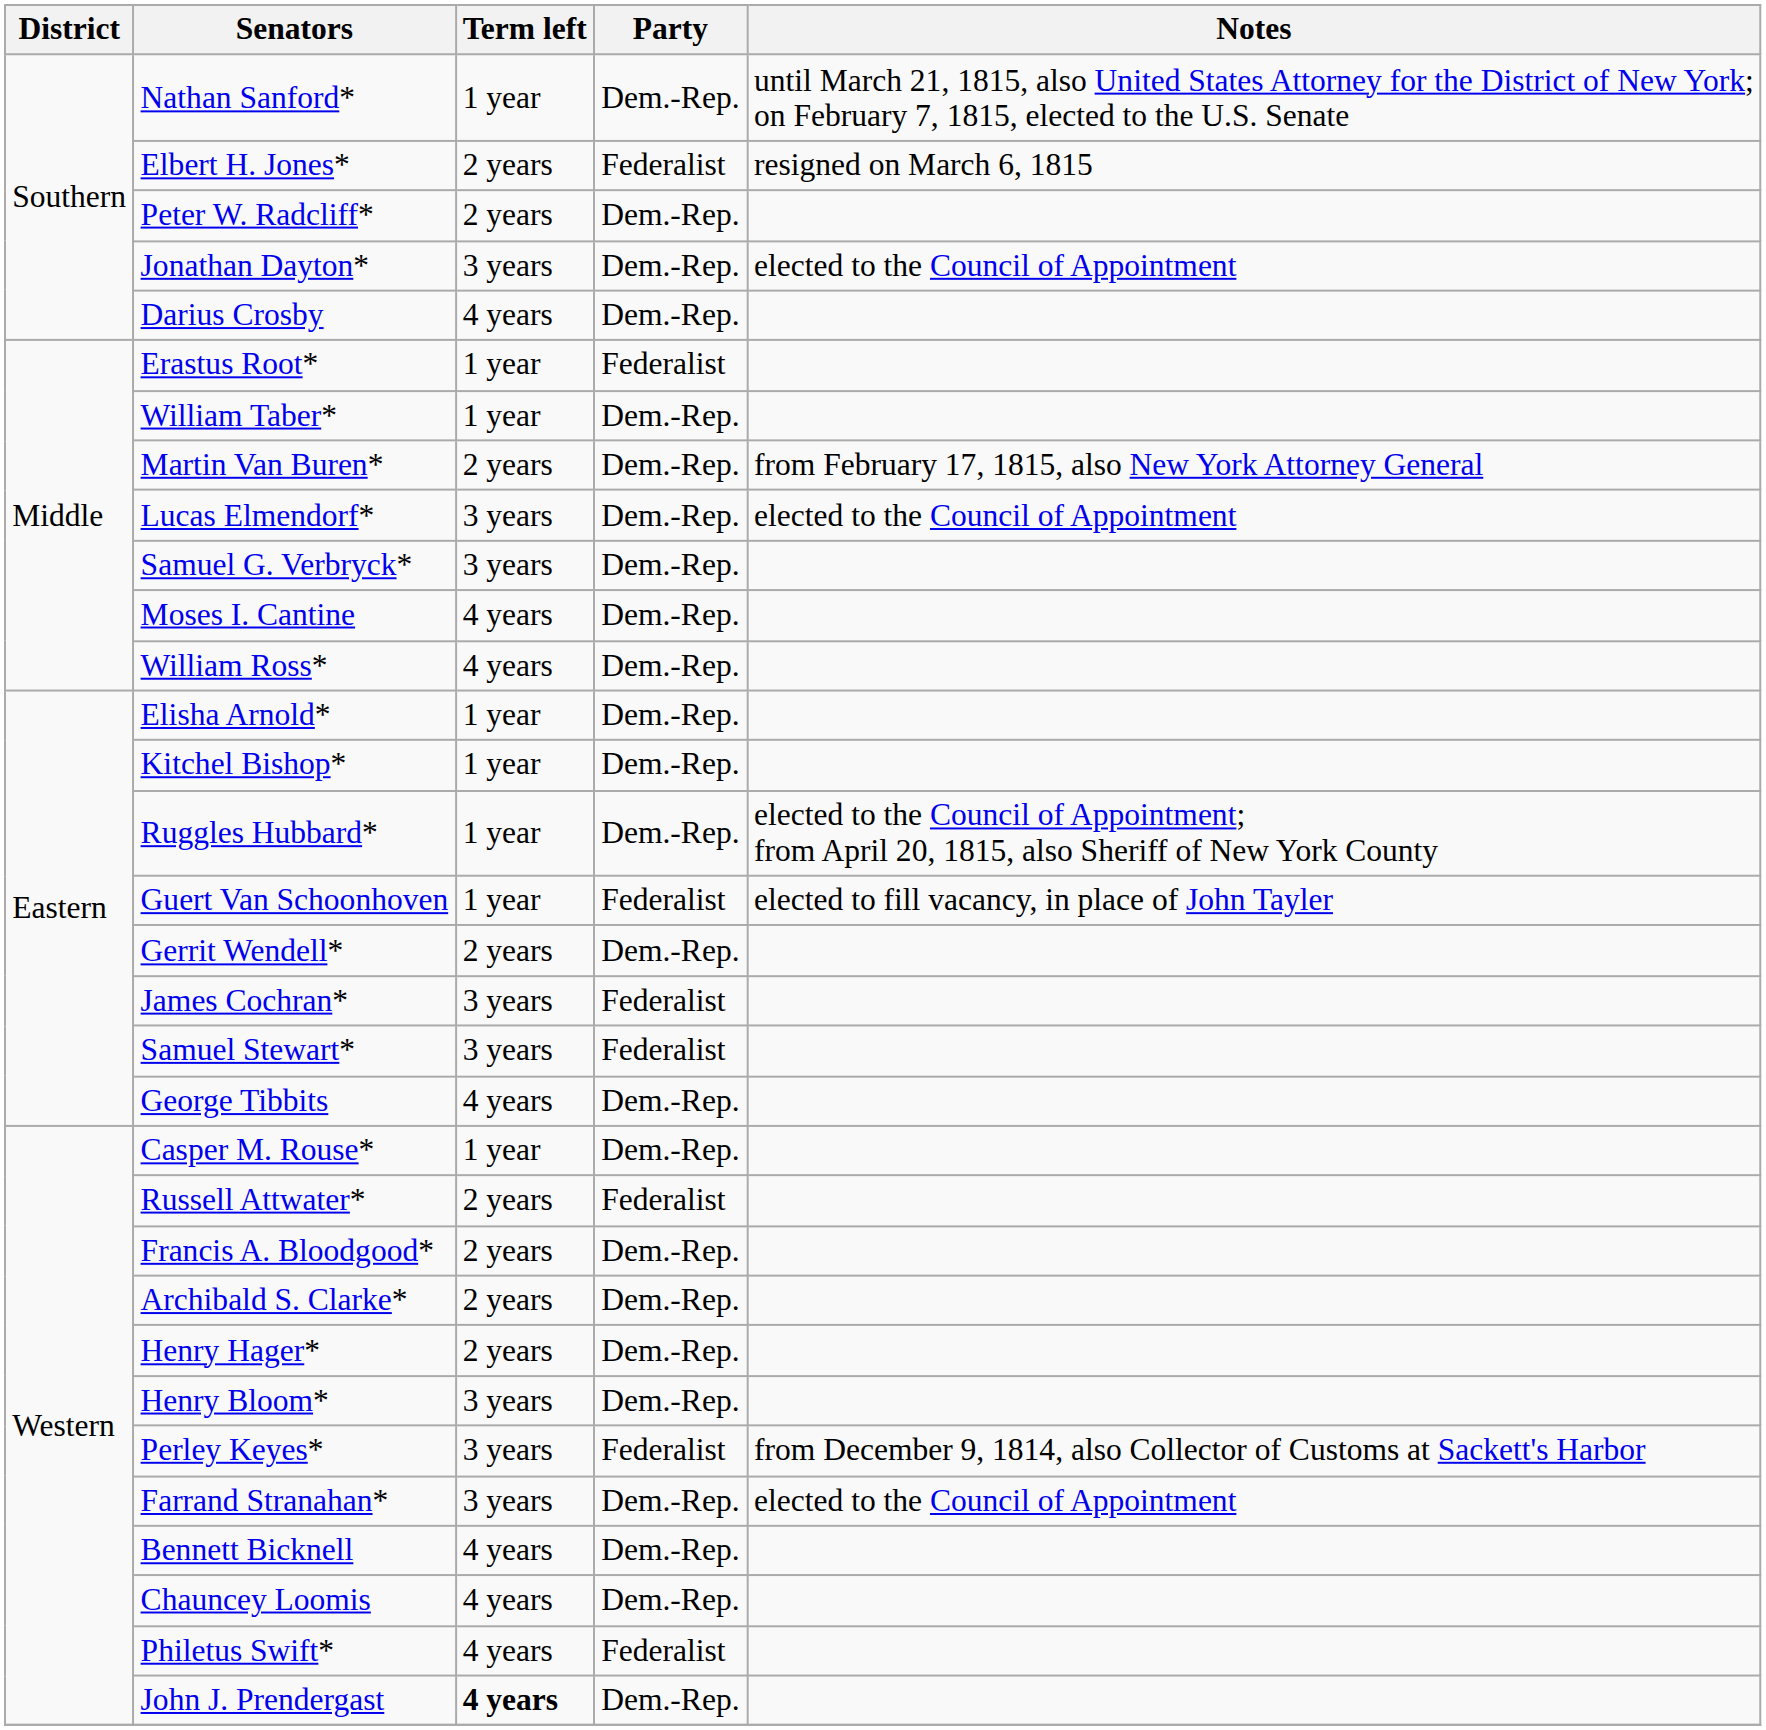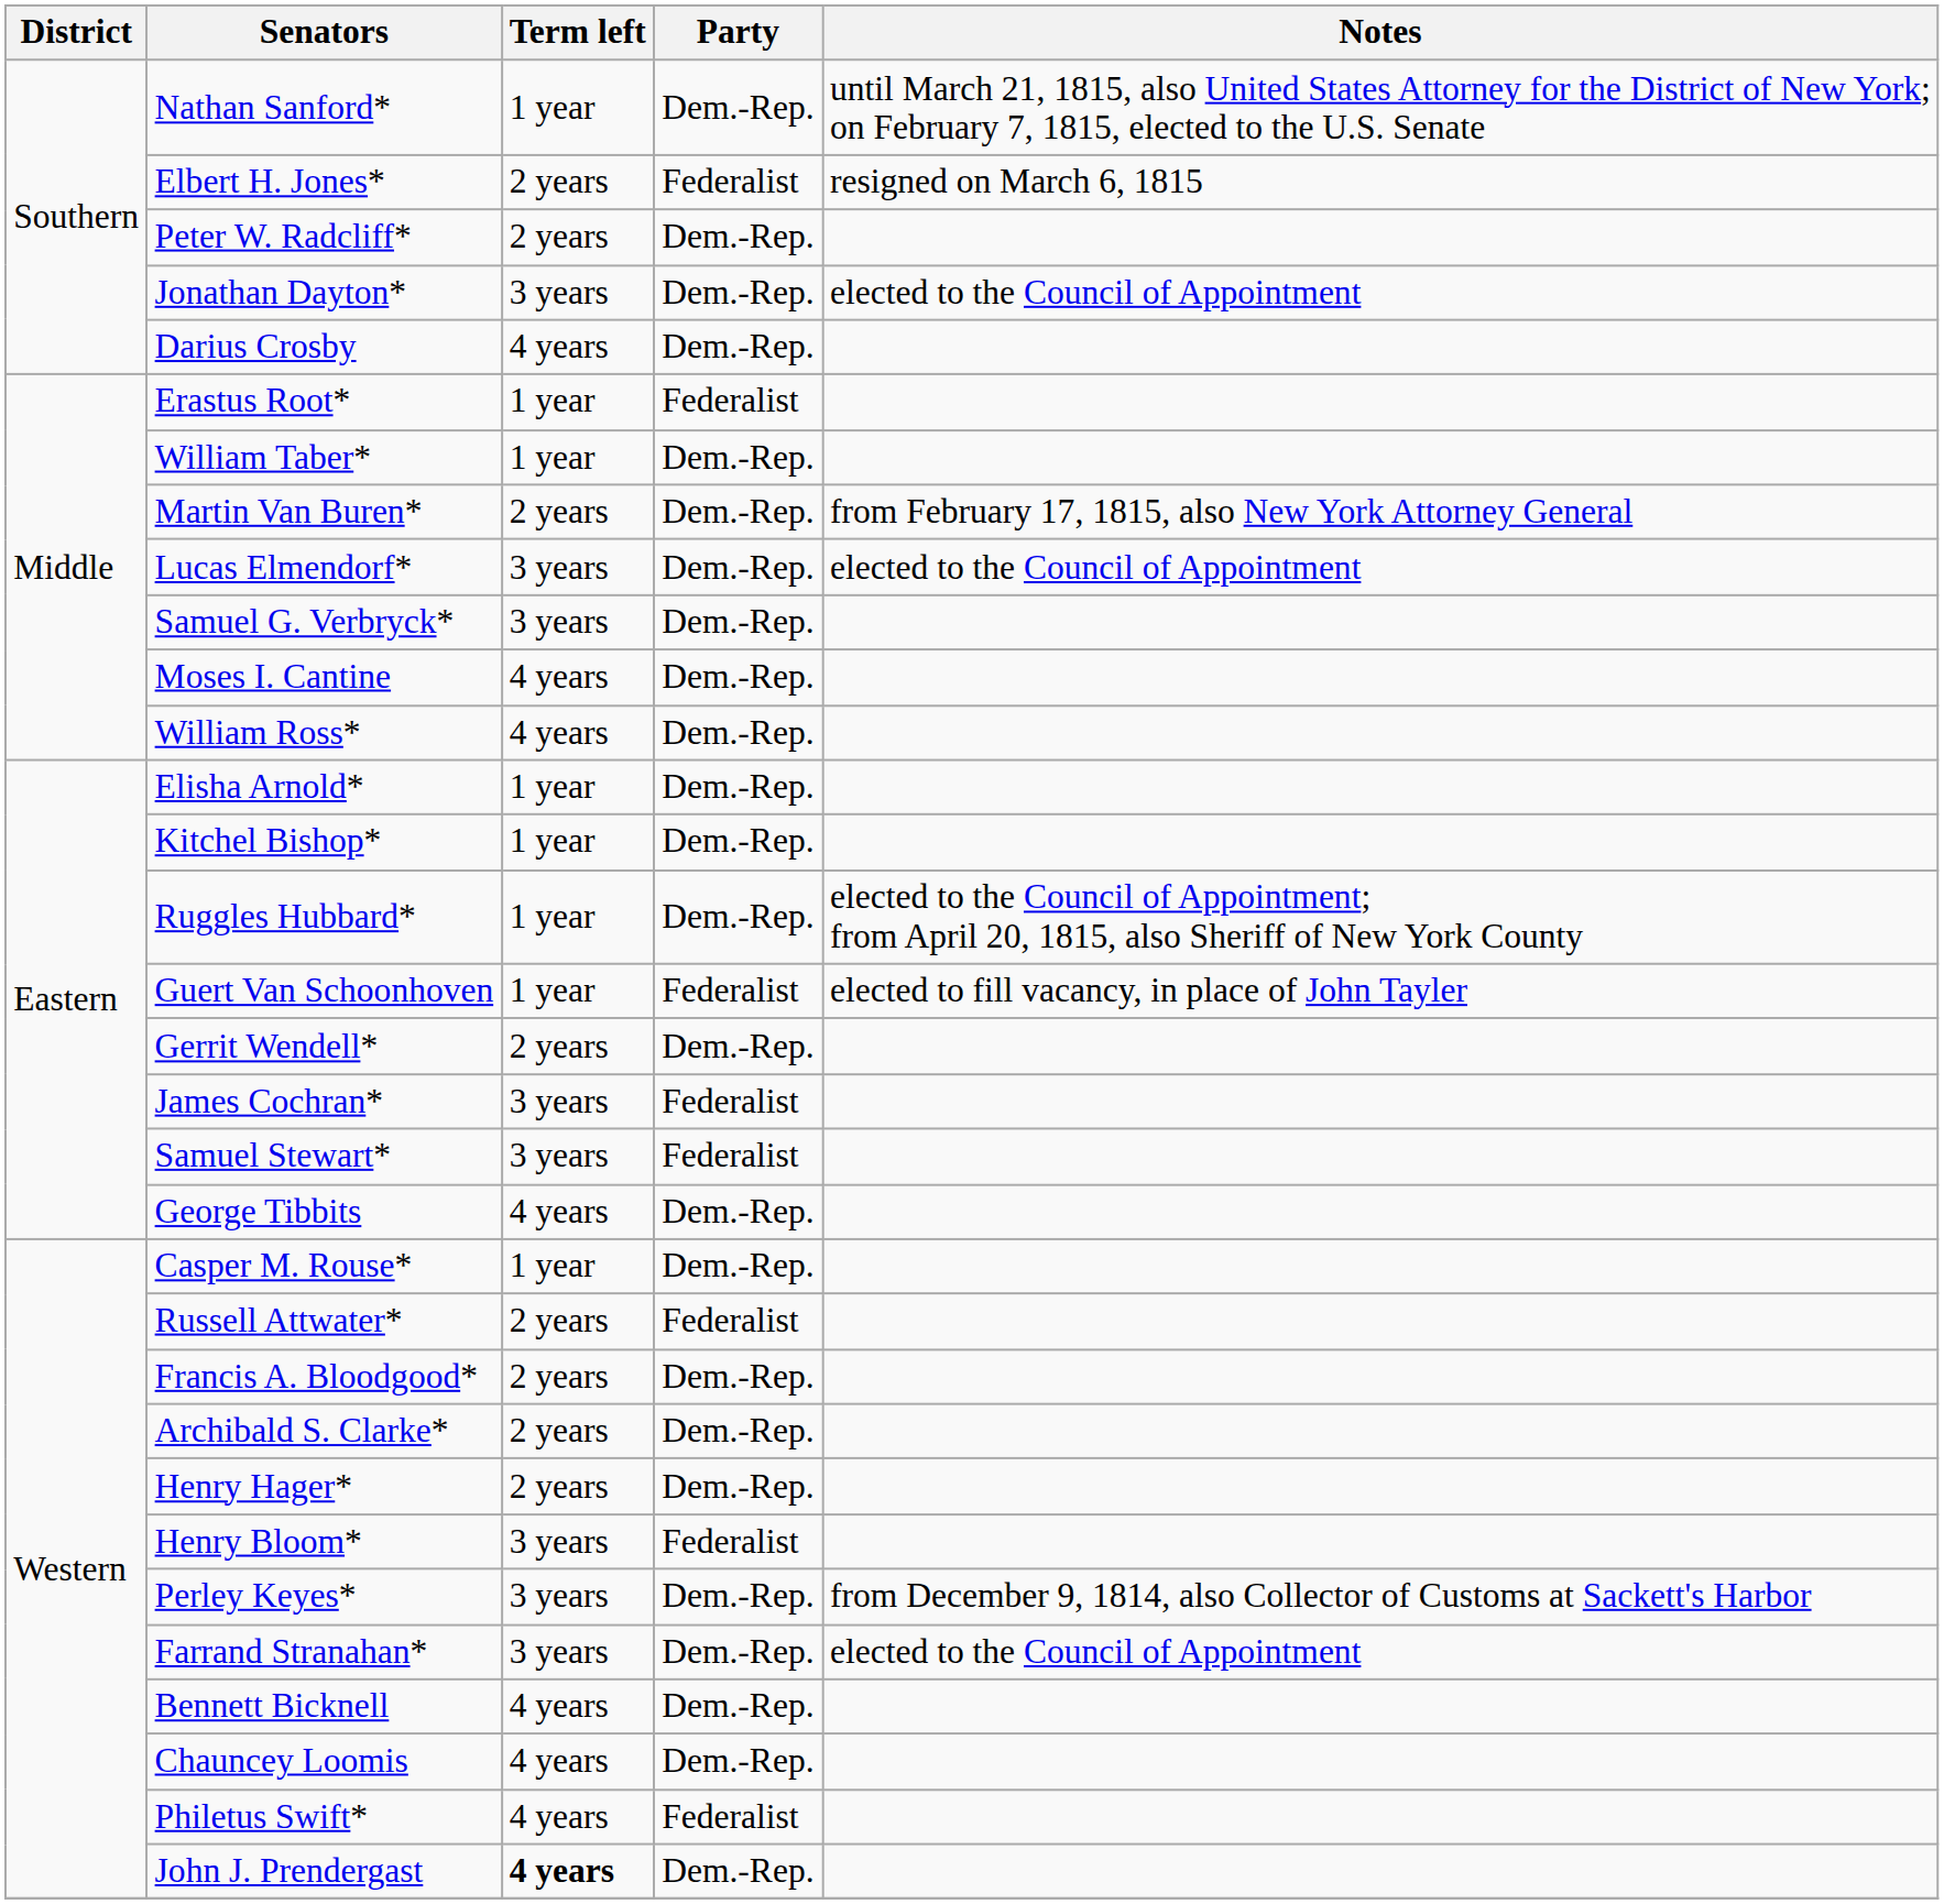 <table class=wikitable>
 <tr>
 <th>District</th>
 <th>Senators</th>
 <th>Term left</th>
 <th>Party</th>
 <th>Notes</th>
 </tr>
 <tr>
 <td rowspan="5">Southern</td>
 <td><a href='#'>Nathan Sanford</a>*</td>
 <td>1 year</td>
 <td>Dem.-Rep.</td>
 <td>until March 21, 1815, also <a href='#'>United States Attorney for the District of New York</a>; <br>on February 7, 1815, elected to the U.S. Senate</td>
 </tr>
 <tr>
 <td><a href='#'>Elbert H. Jones</a>*</td>
 <td>2 years</td>
 <td>Federalist</td>
 <td>resigned on March 6, 1815</td>
 </tr>
 <tr>
 <td><a href='#'>Peter W. Radcliff</a>*</td>
 <td>2 years</td>
 <td>Dem.-Rep.</td>
 <td></td>
 </tr>
 <tr>
 <td><a href='#'>Jonathan Dayton</a>*</td>
 <td>3 years</td>
 <td>Dem.-Rep.</td>
 <td>elected to the <a href='#'>Council of Appointment</a></td>
 </tr>
 <tr>
 <td><a href='#'>Darius Crosby</a></td>
 <td>4 years</td>
 <td>Dem.-Rep.</td>
 <td></td>
 </tr>
 <tr>
 <td rowspan="7">Middle</td>
 <td><a href='#'>Erastus Root</a>*</td>
 <td>1 year</td>
 <td>Federalist</td>
 <td></td>
 </tr>
 <tr>
 <td><a href='#'>William Taber</a>*</td>
 <td>1 year</td>
 <td>Dem.-Rep.</td>
 <td></td>
 </tr>
 <tr>
 <td><a href='#'>Martin Van Buren</a>*</td>
 <td>2 years</td>
 <td>Dem.-Rep.</td>
 <td>from February 17, 1815, also <a href='#'>New York Attorney General</a></td>
 </tr>
 <tr>
 <td><a href='#'>Lucas Elmendorf</a>*</td>
 <td>3 years</td>
 <td>Dem.-Rep.</td>
 <td>elected to the <a href='#'>Council of Appointment</a></td>
 </tr>
 <tr>
 <td><a href='#'>Samuel G. Verbryck</a>*</td>
 <td>3 years</td>
 <td>Dem.-Rep.</td>
 <td></td>
 </tr>
 <tr>
 <td><a href='#'>Moses I. Cantine</a></td>
 <td>4 years</td>
 <td>Dem.-Rep.</td>
 <td></td>
 </tr>
 <tr>
 <td><a href='#'>William Ross</a>*</td>
 <td>4 years</td>
 <td>Dem.-Rep.</td>
 <td></td>
 </tr>
 <tr>
 <td rowspan="8">Eastern</td>
 <td><a href='#'>Elisha Arnold</a>*</td>
 <td>1 year</td>
 <td>Dem.-Rep.</td>
 <td></td>
 </tr>
 <tr>
 <td><a href='#'>Kitchel Bishop</a>*</td>
 <td>1 year</td>
 <td>Dem.-Rep.</td>
 <td></td>
 </tr>
 <tr>
 <td><a href='#'>Ruggles Hubbard</a>*</td>
 <td>1 year</td>
 <td>Dem.-Rep.</td>
 <td>elected to the <a href='#'>Council of Appointment</a>; <br>from April 20, 1815, also Sheriff of New York County</td>
 </tr>
 <tr>
 <td><a href='#'>Guert Van Schoonhoven</a></td>
 <td>1 year</td>
 <td>Federalist</td>
 <td>elected to fill vacancy, in place of <a href='#'>John Tayler</a></td>
 </tr>
 <tr>
 <td><a href='#'>Gerrit Wendell</a>*</td>
 <td>2 years</td>
 <td>Dem.-Rep.</td>
 <td></td>
 </tr>
 <tr>
 <td><a href='#'>James Cochran</a>*</td>
 <td>3 years</td>
 <td>Federalist</td>
 <td></td>
 </tr>
 <tr>
 <td><a href='#'>Samuel Stewart</a>*</td>
 <td>3 years</td>
 <td>Federalist</td>
 <td></td>
 </tr>
 <tr>
 <td><a href='#'>George Tibbits</a></td>
 <td>4 years</td>
 <td>Dem.-Rep.</td>
 <td></td>
 </tr>
 <tr>
 <td rowspan="12">Western</td>
 <td><a href='#'>Casper M. Rouse</a>*</td>
 <td>1 year</td>
 <td>Dem.-Rep.</td>
 <td></td>
 </tr>
 <tr>
 <td><a href='#'>Russell Attwater</a>*</td>
 <td>2 years</td>
 <td>Federalist</td>
 <td></td>
 </tr>
 <tr>
 <td><a href='#'>Francis A. Bloodgood</a>*</td>
 <td>2 years</td>
 <td>Dem.-Rep.</td>
 <td></td>
 </tr>
 <tr>
 <td><a href='#'>Archibald S. Clarke</a>*</td>
 <td>2 years</td>
 <td>Dem.-Rep.</td>
 <td></td>
 </tr>
 <tr>
 <td><a href='#'>Henry Hager</a>*</td>
 <td>2 years</td>
 <td>Dem.-Rep.</td>
 <td></td>
 </tr>
 <tr>
 <td><a href='#'>Henry Bloom</a>*</td>
 <td>3 years</td>
-<td>Dem.-Rep.</td>
+<td>Federalist</td>
 <td></td>
 </tr>
 <tr>
 <td><a href='#'>Perley Keyes</a>*</td>
 <td>3 years</td>
-<td>Federalist</td>
+<td>Dem.-Rep.</td>
 <td>from December 9, 1814, also Collector of Customs at <a href='#'>Sackett's Harbor</a></td>
 </tr>
 <tr>
 <td><a href='#'>Farrand Stranahan</a>*</td>
 <td>3 years</td>
 <td>Dem.-Rep.</td>
 <td>elected to the <a href='#'>Council of Appointment</a></td>
 </tr>
 <tr>
 <td><a href='#'>Bennett Bicknell</a></td>
 <td>4 years</td>
 <td>Dem.-Rep.</td>
 <td></td>
 </tr>
 <tr>
 <td><a href='#'>Chauncey Loomis</a></td>
 <td>4 years</td>
 <td>Dem.-Rep.</td>
 <td></td>
 </tr>
 <tr>
 <td><a href='#'>Philetus Swift</a>*</td>
 <td>4 years</td>
 <td>Federalist</td>
 <td></td>
 </tr>
 <tr>
 <td><a href='#'>John J. Prendergast</a></td>
 <td><strong>4 years</strong></td>
 <td>Dem.-Rep.</td>
 <td></td>
 </tr>
 <tr>
 </tr>
 </table>
